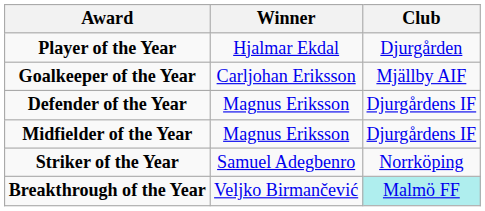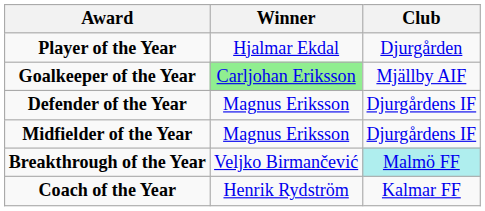 <table class="wikitable" style="text-align:center">
 <tr>
 <th><strong>Award</strong></th>
 <th><strong>Winner</strong></th>
 <th>Club</th>
 </tr>
 <tr>
 <td><strong>Player of the Year</strong></td>
 <td> <a href='#'>Hjalmar Ekdal</a></td>
 <td><a href='#'>Djurgården</a></td>
 </tr>
 <tr>
 <td><strong>Goalkeeper of the Year</strong></td>
-<td> <a href='#'>Carljohan Eriksson</a></td>
+<td style="background: lightgreen;"> <a href='#'>Carljohan Eriksson</a></td>
 <td><a href='#'>Mjällby AIF</a></td>
 </tr>
 <tr>
 <td><strong>Defender of the Year</strong></td>
 <td> <a href='#'>Magnus Eriksson</a></td>
 <td><a href='#'>Djurgårdens IF</a></td>
 </tr>
 <tr>
 <td><strong>Midfielder of the Year</strong></td>
 <td> <a href='#'>Magnus Eriksson</a></td>
 <td><a href='#'>Djurgårdens IF</a></td>
 </tr>
 <tr>
-<td><strong>Striker of the Year</strong></td>
-<td> <a href='#'>Samuel Adegbenro</a></td>
-<td><a href='#'>Norrköping</a></td>
-</tr>
-<tr>
 <td><strong>Breakthrough of the Year</strong></td>
 <td> <a href='#'>Veljko Birmančević</a></td>
 <td style="background: paleturquoise;"><a href='#'>Malmö FF</a></td>
 </tr>
+<tr>
+<td><strong>Coach of the Year</strong></td>
+<td> <a href='#'>Henrik Rydström</a></td>
+<td><a href='#'>Kalmar FF</a></td>
+</tr>
 </table>
